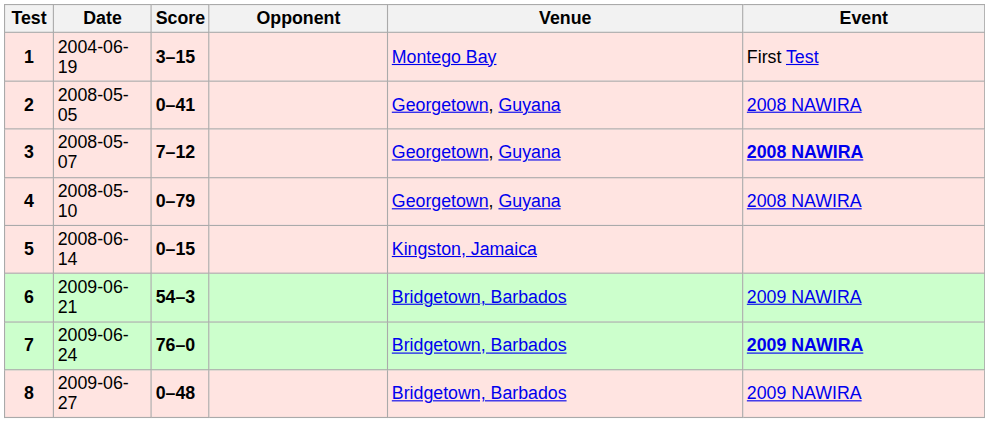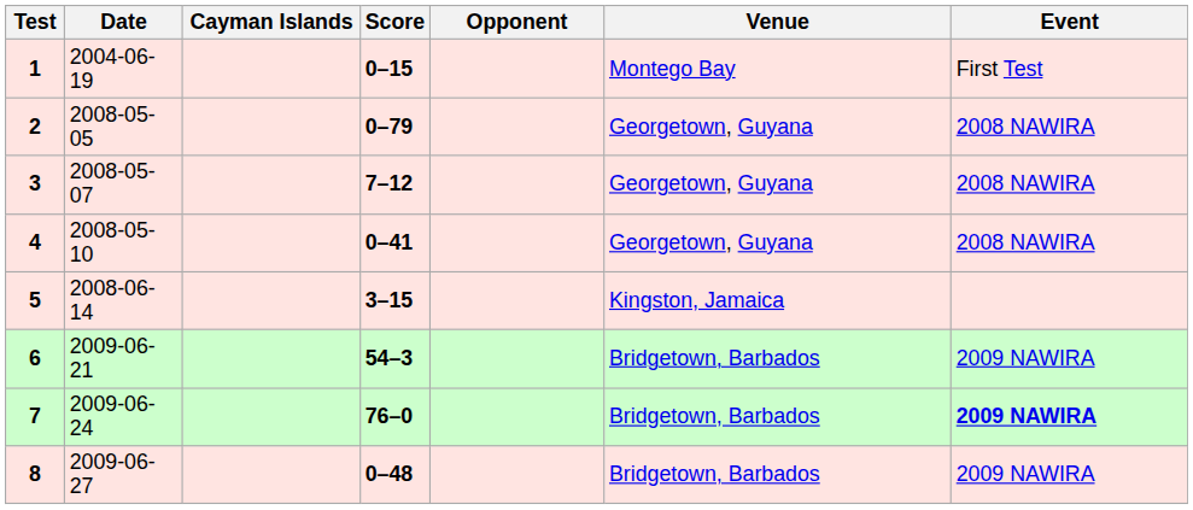 <table class="wikitable sortable" style="width:100%">
 <tr>
 <th style="width:5%">Test</th>
 <th style="width:10%">Date</th>
+<th style="width:15%">Cayman Islands</th>
 <th style="width:5%">Score</th>
 <th>Opponent</th>
 <th>Venue</th>
 <th>Event</th>
 </tr>
 <tr bgcolor="FFE4E1">
 <td align="center"><strong>1</strong></td>
 <td>2004-06-19</td>
-<td><strong>3–15</strong></td>
+<td></td>
+<td><strong>0–15</strong></td>
 <td></td>
 <td><a href='#'>Montego Bay</a></td>
 <td>First <a href='#'>Test</a></td>
 </tr>
 <tr bgcolor="FFE4E1">
 <td align="center"><strong>2</strong></td>
 <td>2008-05-05</td>
-<td><strong>0–41</strong></td>
+<td></td>
+<td><strong>0–79</strong></td>
 <td></td>
 <td><a href='#'>Georgetown</a>, <a href='#'>Guyana</a></td>
 <td><a href='#'>2008 NAWIRA</a></td>
 </tr>
 <tr bgcolor="FFE4E1">
 <td align="center"><strong>3</strong></td>
 <td>2008-05-07</td>
+<td></td>
 <td><strong>7–12</strong></td>
 <td></td>
 <td><a href='#'>Georgetown</a>, <a href='#'>Guyana</a></td>
-<td><strong><a href='#'>2008 NAWIRA</a></strong></td>
+<td><a href='#'>2008 NAWIRA</a></td>
 </tr>
 <tr bgcolor="FFE4E1">
 <td align="center"><strong>4</strong></td>
 <td>2008-05-10</td>
-<td><strong>0–79</strong></td>
+<td></td>
+<td><strong>0–41</strong></td>
 <td></td>
 <td><a href='#'>Georgetown</a>, <a href='#'>Guyana</a></td>
 <td><a href='#'>2008 NAWIRA</a></td>
 </tr>
 <tr bgcolor="FFE4E1">
 <td align="center"><strong>5</strong></td>
 <td>2008-06-14</td>
-<td><strong>0–15</strong></td>
+<td></td>
+<td><strong>3–15</strong></td>
 <td></td>
 <td><a href='#'>Kingston, Jamaica</a></td>
 <td></td>
 </tr>
 <tr bgcolor="#ccffcc">
 <td align="center"><strong>6</strong></td>
 <td>2009-06-21</td>
+<td></td>
 <td><strong>54–3</strong></td>
 <td></td>
 <td><a href='#'>Bridgetown, Barbados</a></td>
 <td><a href='#'>2009 NAWIRA</a></td>
 </tr>
 <tr bgcolor="#ccffcc">
 <td align="center"><strong>7</strong></td>
 <td>2009-06-24</td>
+<td></td>
 <td><strong>76–0</strong></td>
 <td></td>
 <td><a href='#'>Bridgetown, Barbados</a></td>
 <td><strong><a href='#'>2009 NAWIRA</a></strong></td>
 </tr>
 <tr bgcolor="FFE4E1">
 <td align="center"><strong>8</strong></td>
 <td>2009-06-27</td>
+<td></td>
 <td><strong>0–48</strong></td>
 <td></td>
 <td><a href='#'>Bridgetown, Barbados</a></td>
 <td><a href='#'>2009 NAWIRA</a></td>
 </tr>
 </table>
